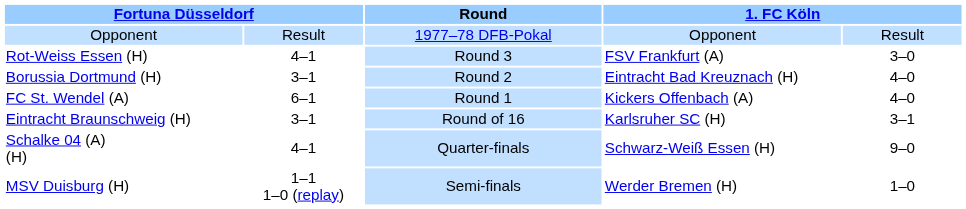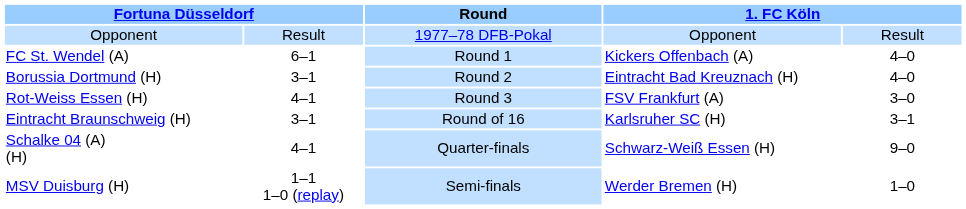 <table style="width:80%; text-align:center;">
 <tr style="vertical-align:top; background:#99CCFF;">
 <th colspan="2"><a href='#'>Fortuna Düsseldorf</a></th>
 <th style="width:20%">Round</th>
 <th colspan="2"><a href='#'>1. FC Köln</a></th>
 </tr>
 <tr style="vertical-align:top; background:#C1E0FF;">
 <td style="width:20%">Opponent</td>
 <td style="width:10%">Result</td>
 <td><a href='#'>1977–78 DFB-Pokal</a></td>
 <td style="width:20%">Opponent</td>
 <td style="width:10%">Result</td>
 </tr>
 <tr>
-<td align="left"><a href='#'>Rot-Weiss Essen</a> (H)</td>
-<td>4–1</td>
-<td style="background:#C1E0FF;">Round 3</td>
-<td align="left"><a href='#'>FSV Frankfurt</a> (A)</td>
-<td>3–0</td>
+<td align="left"><a href='#'>FC St. Wendel</a> (A)</td>
+<td>6–1</td>
+<td style="background:#C1E0FF;">Round 1</td>
+<td align="left"><a href='#'>Kickers Offenbach</a> (A)</td>
+<td>4–0</td>
 </tr>
 <tr>
 <td align="left"><a href='#'>Borussia Dortmund</a> (H)</td>
 <td>3–1</td>
 <td style="background:#C1E0FF;">Round 2</td>
 <td align="left"><a href='#'>Eintracht Bad Kreuznach</a> (H)</td>
 <td>4–0</td>
 </tr>
 <tr>
-<td align="left"><a href='#'>FC St. Wendel</a> (A)</td>
-<td>6–1</td>
-<td style="background:#C1E0FF;">Round 1</td>
-<td align="left"><a href='#'>Kickers Offenbach</a> (A)</td>
-<td>4–0</td>
+<td align="left"><a href='#'>Rot-Weiss Essen</a> (H)</td>
+<td>4–1</td>
+<td style="background:#C1E0FF;">Round 3</td>
+<td align="left"><a href='#'>FSV Frankfurt</a> (A)</td>
+<td>3–0</td>
 </tr>
 <tr>
 <td align="left"><a href='#'>Eintracht Braunschweig</a> (H)</td>
 <td>3–1</td>
 <td style="background:#C1E0FF;">Round of 16</td>
 <td align="left"><a href='#'>Karlsruher SC</a> (H)</td>
 <td>3–1</td>
 </tr>
 <tr>
 <td align="left"><a href='#'>Schalke 04</a> (A)<br> (H)</td>
 <td>4–1</td>
 <td style="background:#C1E0FF;">Quarter-finals</td>
 <td align="left"><a href='#'>Schwarz-Weiß Essen</a> (H)</td>
 <td>9–0</td>
 </tr>
 <tr>
 <td align="left"><a href='#'>MSV Duisburg</a> (H)</td>
 <td>1–1 <br>1–0 (<a href='#'>replay</a>)</td>
 <td style="background:#C1E0FF;">Semi-finals</td>
 <td align="left"><a href='#'>Werder Bremen</a> (H)</td>
 <td>1–0</td>
 </tr>
 </table>
